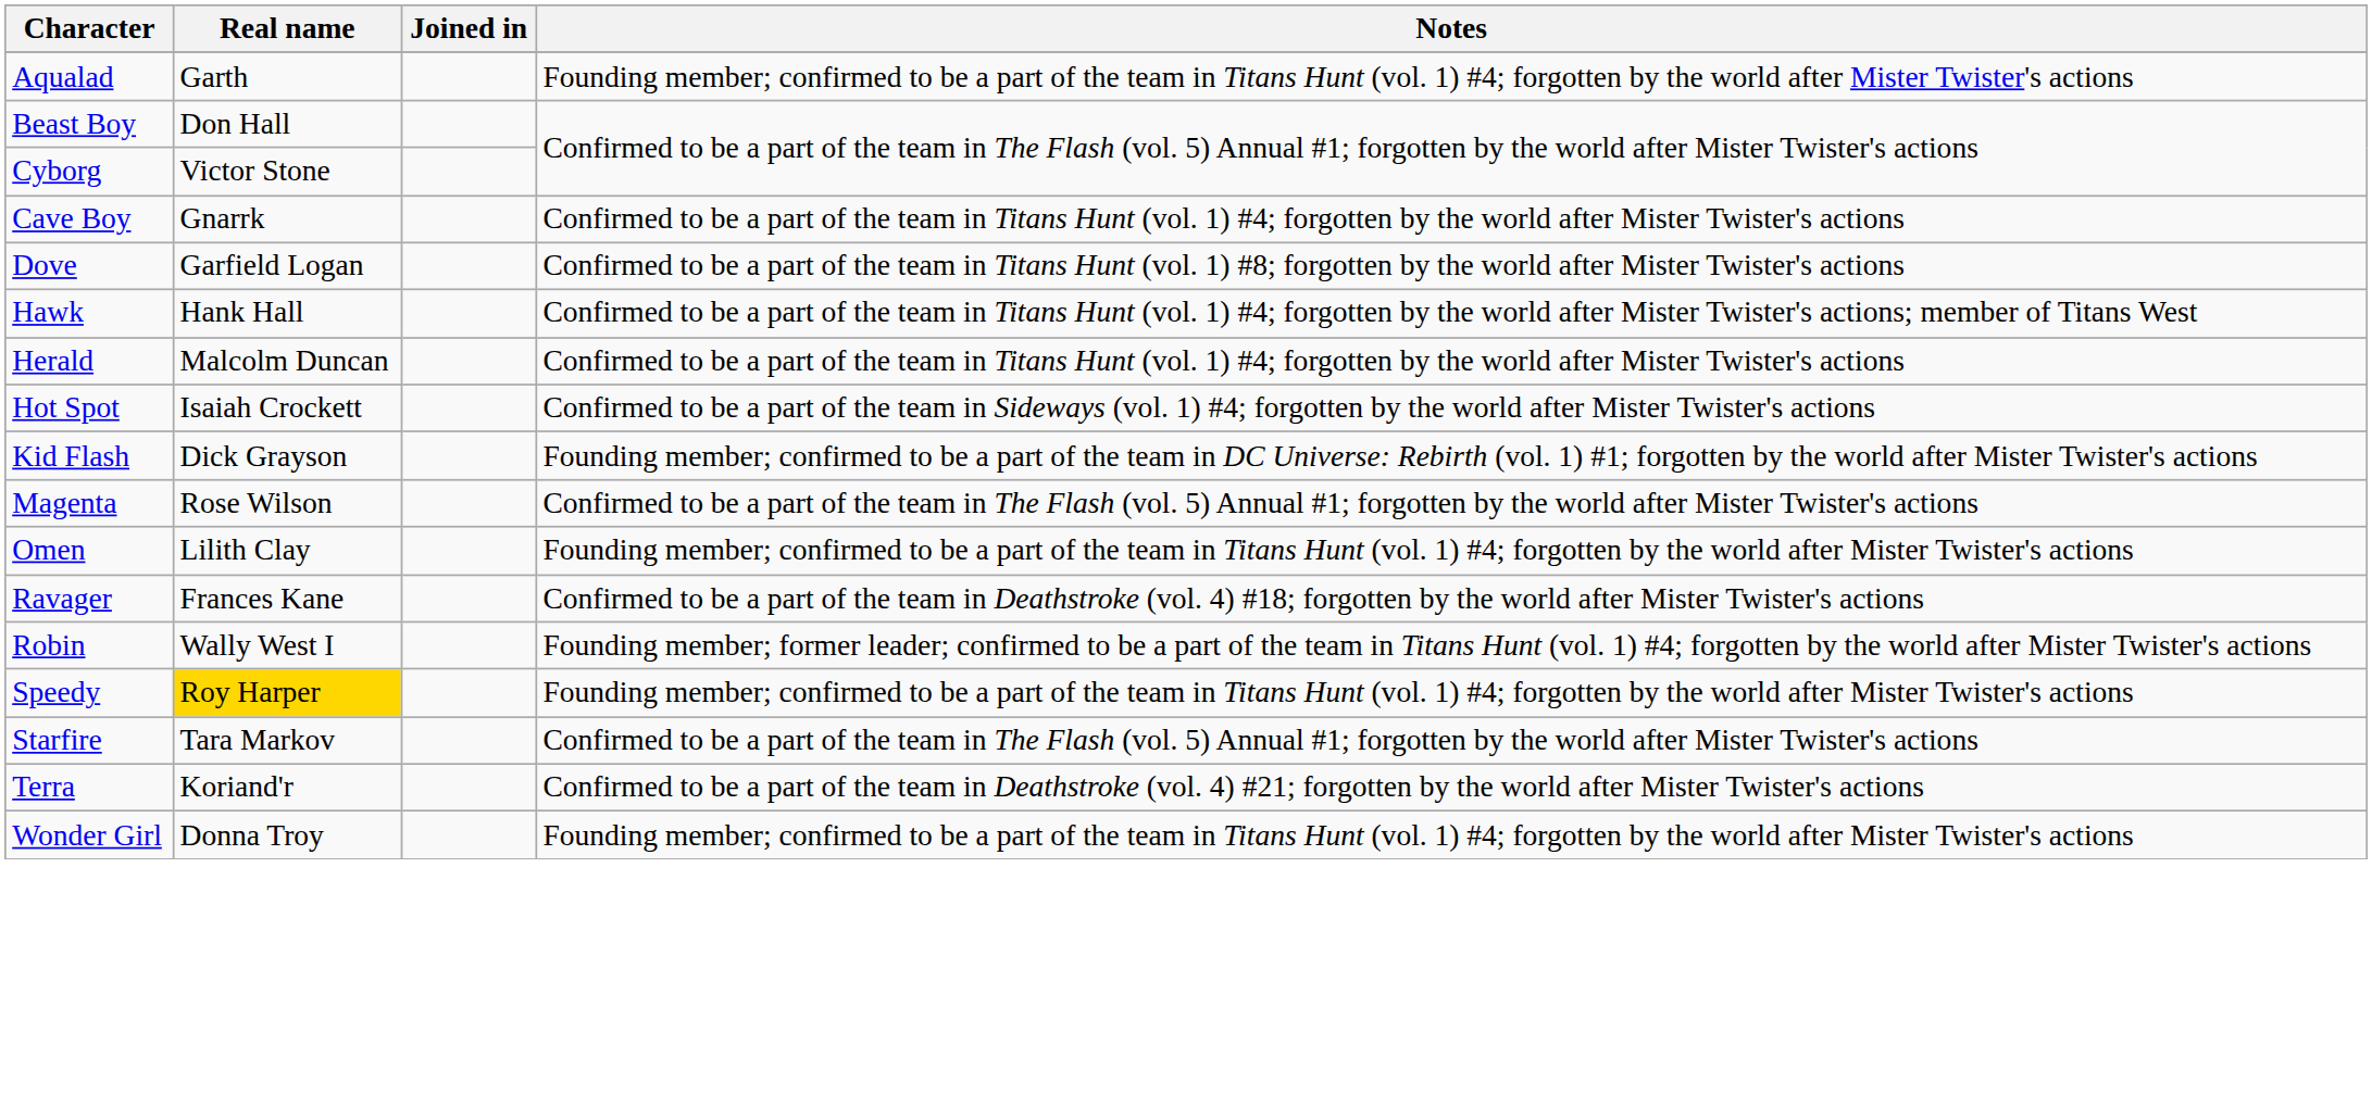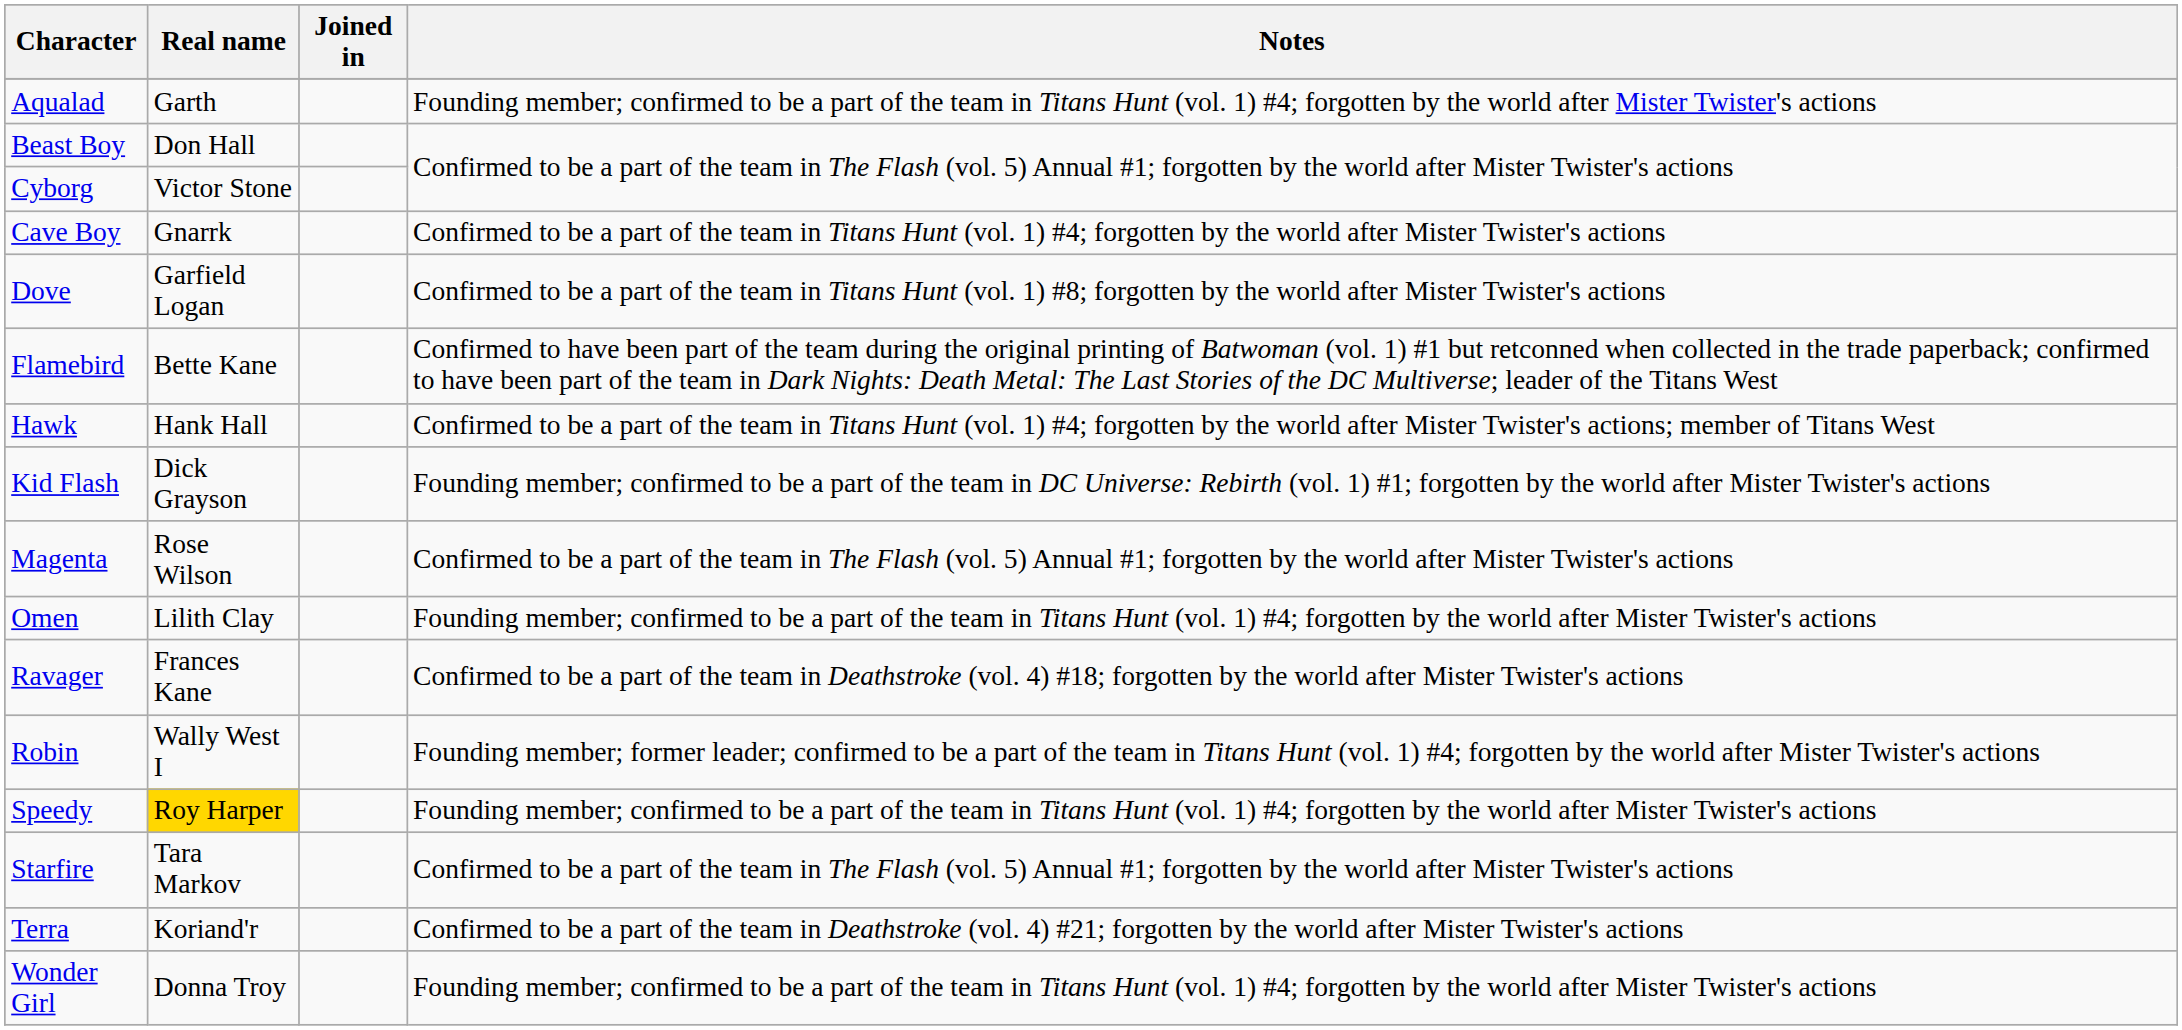 <table class="wikitable" width="100%">
 <tr>
 <th>Character</th>
 <th>Real name</th>
 <th>Joined in</th>
 <th>Notes</th>
 </tr>
 <tr>
 </tr>
 <tr Jon Kent [Superboy]>
 <td><a href='#'>Aqualad</a></td>
 <td>Garth</td>
 <td></td>
 <td>Founding member; confirmed to be a part of the team in <em>Titans Hunt</em> (vol. 1) #4; forgotten by the world after <a href='#'>Mister Twister</a>'s actions</td>
 </tr>
 <tr>
 <td><a href='#'>Beast Boy</a></td>
 <td>Don Hall</td>
 <td></td>
 <td rowspan="2">Confirmed to be a part of the team in <em>The Flash</em> (vol. 5) Annual #1; forgotten by the world after Mister Twister's actions</td>
 </tr>
 <tr>
 <td><a href='#'>Cyborg</a></td>
 <td>Victor Stone</td>
 <td></td>
 </tr>
 <tr>
 <td><a href='#'>Cave Boy</a></td>
 <td>Gnarrk</td>
 <td></td>
 <td>Confirmed to be a part of the team in <em>Titans Hunt</em> (vol. 1) #4; forgotten by the world after Mister Twister's actions</td>
 </tr>
 <tr>
 <td><a href='#'>Dove</a></td>
 <td>Garfield Logan</td>
 <td></td>
 <td>Confirmed to be a part of the team in <em>Titans Hunt</em> (vol. 1) #8; forgotten by the world after Mister Twister's actions</td>
 </tr>
 <tr>
+<td><a href='#'>Flamebird</a></td>
+<td>Bette Kane</td>
+<td></td>
+<td>Confirmed to have been part of the team during the original printing of <em>Batwoman</em> (vol. 1) #1 but retconned when collected in the trade paperback; confirmed to have been part of the team in <em>Dark Nights: Death Metal: The Last Stories of the DC Multiverse</em>; leader of the Titans West</td>
+</tr>
+<tr>
 <td><a href='#'>Hawk</a></td>
 <td>Hank Hall</td>
 <td></td>
 <td>Confirmed to be a part of the team in <em>Titans Hunt</em> (vol. 1) #4; forgotten by the world after Mister Twister's actions; member of Titans West</td>
-</tr>
-<tr>
-<td><a href='#'>Herald</a></td>
-<td>Malcolm Duncan</td>
-<td></td>
-<td>Confirmed to be a part of the team in <em>Titans Hunt</em> (vol. 1) #4; forgotten by the world after Mister Twister's actions</td>
-</tr>
-<tr>
-<td><a href='#'>Hot Spot</a></td>
-<td>Isaiah Crockett</td>
-<td></td>
-<td>Confirmed to be a part of the team in <em>Sideways</em> (vol. 1) #4; forgotten by the world after Mister Twister's actions</td>
 </tr>
 <tr>
 <td><a href='#'>Kid Flash</a></td>
 <td>Dick Grayson</td>
 <td></td>
 <td>Founding member; confirmed to be a part of the team in <em>DC Universe: Rebirth</em> (vol. 1) #1; forgotten by the world after Mister Twister's actions</td>
 </tr>
 <tr>
 <td><a href='#'>Magenta</a></td>
 <td>Rose Wilson</td>
 <td></td>
 <td>Confirmed to be a part of the team in <em>The Flash</em> (vol. 5) Annual #1; forgotten by the world after Mister Twister's actions</td>
 </tr>
 <tr>
 <td><a href='#'>Omen</a></td>
 <td>Lilith Clay</td>
 <td></td>
 <td>Founding member; confirmed to be a part of the team in <em>Titans Hunt</em> (vol. 1) #4; forgotten by the world after Mister Twister's actions</td>
 </tr>
 <tr>
 <td><a href='#'>Ravager</a></td>
 <td>Frances Kane</td>
 <td></td>
 <td>Confirmed to be a part of the team in <em>Deathstroke</em> (vol. 4) #18; forgotten by the world after Mister Twister's actions</td>
 </tr>
 <tr>
 <td><a href='#'>Robin</a></td>
 <td>Wally West I</td>
 <td></td>
 <td>Founding member; former leader; confirmed to be a part of the team in <em>Titans Hunt</em> (vol. 1) #4; forgotten by the world after Mister Twister's actions</td>
 </tr>
 <tr>
 <td><a href='#'>Speedy</a></td>
 <td style="background: gold;">Roy Harper</td>
 <td></td>
 <td>Founding member; confirmed to be a part of the team in <em>Titans Hunt</em> (vol. 1) #4; forgotten by the world after Mister Twister's actions</td>
 </tr>
 <tr>
 <td><a href='#'>Starfire</a></td>
 <td>Tara Markov</td>
 <td></td>
 <td>Confirmed to be a part of the team in <em>The Flash</em> (vol. 5) Annual #1; forgotten by the world after Mister Twister's actions</td>
 </tr>
 <tr>
 <td><a href='#'>Terra</a></td>
 <td>Koriand'r</td>
 <td></td>
 <td>Confirmed to be a part of the team in <em>Deathstroke</em> (vol. 4) #21; forgotten by the world after Mister Twister's actions</td>
 </tr>
 <tr>
 <td><a href='#'>Wonder Girl</a></td>
 <td>Donna Troy</td>
 <td></td>
 <td>Founding member; confirmed to be a part of the team in <em>Titans Hunt</em> (vol. 1) #4; forgotten by the world after Mister Twister's actions</td>
 </tr>
 </table>
